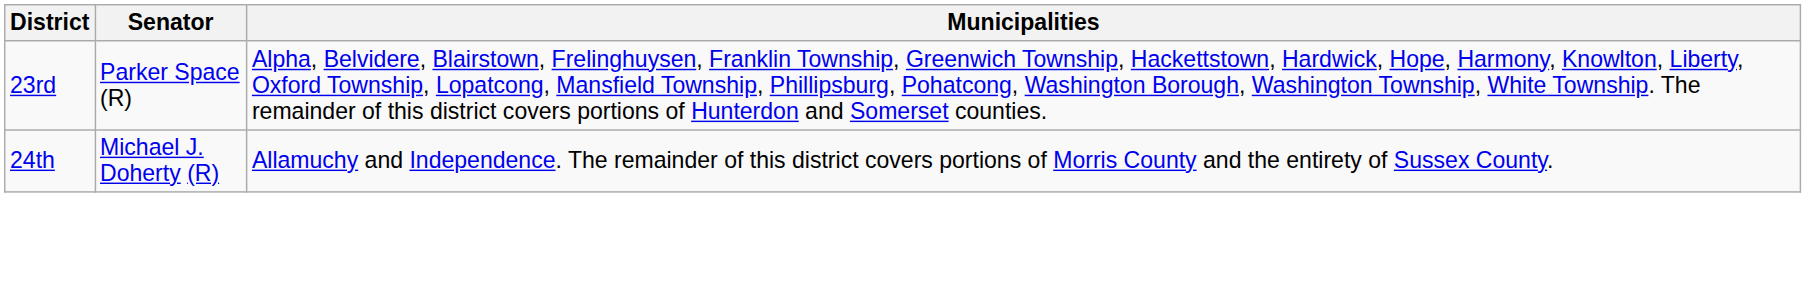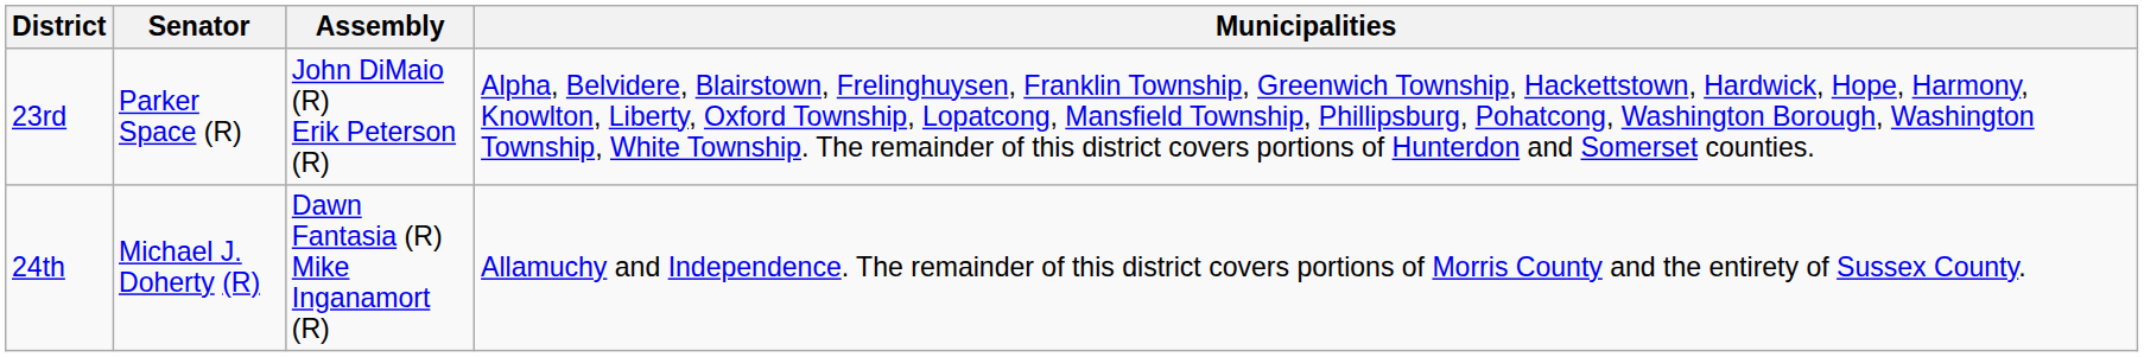 <table class="wikitable">
 <tr>
 <th>District</th>
 <th>Senator</th>
+<th>Assembly</th>
 <th>Municipalities</th>
 </tr>
 <tr>
 <td><a href='#'>23rd</a></td>
 <td><a href='#'>Parker Space</a> (R)</td>
+<td><a href='#'>John DiMaio</a> (R)<br><a href='#'>Erik Peterson</a> (R)</td>
 <td><a href='#'>Alpha</a>, <a href='#'>Belvidere</a>, <a href='#'>Blairstown</a>, <a href='#'>Frelinghuysen</a>, <a href='#'>Franklin Township</a>, <a href='#'>Greenwich Township</a>, <a href='#'>Hackettstown</a>, <a href='#'>Hardwick</a>, <a href='#'>Hope</a>, <a href='#'>Harmony</a>, <a href='#'>Knowlton</a>, <a href='#'>Liberty</a>, <a href='#'>Oxford Township</a>, <a href='#'>Lopatcong</a>, <a href='#'>Mansfield Township</a>, <a href='#'>Phillipsburg</a>, <a href='#'>Pohatcong</a>, <a href='#'>Washington Borough</a>, <a href='#'>Washington Township</a>, <a href='#'>White Township</a>. The remainder of this district covers portions of <a href='#'>Hunterdon</a> and <a href='#'>Somerset</a> counties.</td>
 </tr>
 <tr>
 <td><a href='#'>24th</a></td>
 <td><a href='#'>Michael J. Doherty</a> <a href='#'>(R)</a></td>
+<td><a href='#'>Dawn Fantasia</a> (R)<br><a href='#'>Mike Inganamort</a> (R)</td>
 <td><a href='#'>Allamuchy</a> and <a href='#'>Independence</a>. The remainder of this district covers portions of <a href='#'>Morris County</a> and the entirety of <a href='#'>Sussex County</a>.</td>
 </tr>
 </table>
